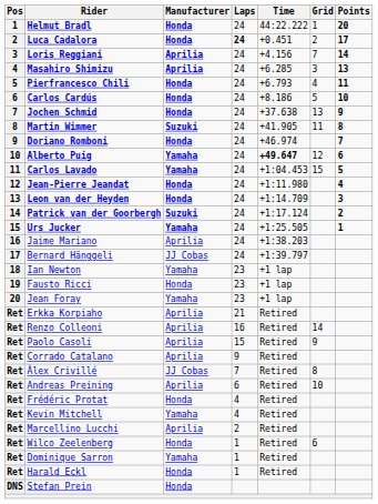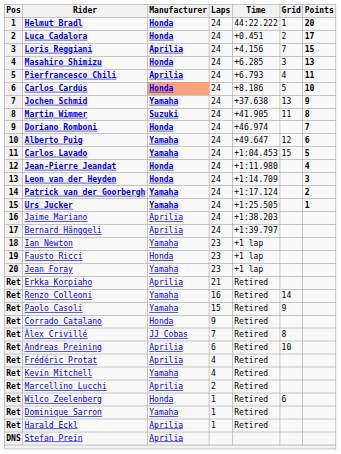 <table class="wikitable" style="font-size: 95%;">
 <tr>
 <th>Pos</th>
 <th>Rider</th>
 <th>Manufacturer</th>
 <th>Laps</th>
 <th>Time</th>
 <th>Grid</th>
 <th>Points</th>
 </tr>
 <tr>
 <th>1</th>
 <td> <strong><a href='#'>Helmut Bradl</a></strong></td>
 <td><strong><a href='#'>Honda</a></strong></td>
 <td>24</td>
 <td>44:22.222</td>
 <td>1</td>
 <td><strong>20</strong></td>
 </tr>
 <tr>
 <th>2</th>
 <td> <strong><a href='#'>Luca Cadalora</a></strong></td>
 <td><strong><a href='#'>Honda</a></strong></td>
-<td><strong>24</strong></td>
+<td>24</td>
 <td>+0.451</td>
 <td>2</td>
 <td><strong>17</strong></td>
 </tr>
 <tr>
 <th>3</th>
 <td> <strong><a href='#'>Loris Reggiani</a></strong></td>
 <td><strong><a href='#'>Aprilia</a></strong></td>
 <td>24</td>
 <td>+4.156</td>
 <td>7</td>
-<td><strong>14</strong></td>
+<td><strong>15</strong></td>
 </tr>
 <tr>
 <th>4</th>
 <td> <strong><a href='#'>Masahiro Shimizu</a></strong></td>
-<td><strong><a href='#'>Aprilia</a></strong></td>
+<td><strong><a href='#'>Honda</a></strong></td>
 <td>24</td>
 <td>+6.285</td>
 <td>3</td>
 <td><strong>13</strong></td>
 </tr>
 <tr>
 <th>5</th>
 <td> <strong><a href='#'>Pierfrancesco Chili</a></strong></td>
-<td><strong><a href='#'>Honda</a></strong></td>
+<td><strong><a href='#'>Aprilia</a></strong></td>
 <td>24</td>
 <td>+6.793</td>
 <td>4</td>
 <td><strong>11</strong></td>
 </tr>
 <tr>
 <th>6</th>
 <td> <strong><a href='#'>Carlos Cardús</a></strong></td>
-<td><strong><a href='#'>Honda</a></strong></td>
+<td style="background: lightsalmon;"><strong><a href='#'>Honda</a></strong></td>
 <td>24</td>
 <td>+8.186</td>
 <td>5</td>
 <td><strong>10</strong></td>
 </tr>
 <tr>
 <th>7</th>
 <td> <strong><a href='#'>Jochen Schmid</a></strong></td>
-<td><strong><a href='#'>Honda</a></strong></td>
+<td><strong><a href='#'>Yamaha</a></strong></td>
 <td>24</td>
 <td>+37.638</td>
 <td>13</td>
 <td><strong>9</strong></td>
 </tr>
 <tr>
 <th>8</th>
 <td> <strong><a href='#'>Martin Wimmer</a></strong></td>
 <td><strong><a href='#'>Suzuki</a></strong></td>
 <td>24</td>
 <td>+41.905</td>
 <td>11</td>
 <td><strong>8</strong></td>
 </tr>
 <tr>
 <th>9</th>
 <td> <strong><a href='#'>Doriano Romboni</a></strong></td>
 <td><strong><a href='#'>Honda</a></strong></td>
 <td>24</td>
 <td>+46.974</td>
 <td></td>
 <td><strong>7</strong></td>
 </tr>
 <tr>
 <th>10</th>
 <td> <strong><a href='#'>Alberto Puig</a></strong></td>
 <td><strong><a href='#'>Yamaha</a></strong></td>
 <td>24</td>
-<td><strong>+49.647</strong></td>
+<td>+49.647</td>
 <td>12</td>
 <td><strong>6</strong></td>
 </tr>
 <tr>
 <th>11</th>
 <td> <strong><a href='#'>Carlos Lavado</a></strong></td>
 <td><strong><a href='#'>Yamaha</a></strong></td>
 <td>24</td>
 <td>+1:04.453</td>
 <td>15</td>
 <td><strong>5</strong></td>
 </tr>
 <tr>
 <th>12</th>
 <td> <strong><a href='#'>Jean-Pierre Jeandat</a></strong></td>
 <td><strong><a href='#'>Honda</a></strong></td>
 <td>24</td>
 <td>+1:11.980</td>
 <td></td>
 <td><strong>4</strong></td>
 </tr>
 <tr>
 <th>13</th>
 <td> <strong><a href='#'>Leon van der Heyden</a></strong></td>
 <td><strong><a href='#'>Honda</a></strong></td>
 <td>24</td>
 <td>+1:14.709</td>
 <td></td>
 <td><strong>3</strong></td>
 </tr>
 <tr>
 <th>14</th>
 <td> <strong><a href='#'>Patrick van der Goorbergh</a></strong></td>
-<td><strong><a href='#'>Suzuki</a></strong></td>
+<td><strong><a href='#'>Yamaha</a></strong></td>
 <td>24</td>
 <td>+1:17.124</td>
 <td></td>
 <td><strong>2</strong></td>
 </tr>
 <tr>
 <th>15</th>
 <td> <strong><a href='#'>Urs Jucker</a></strong></td>
 <td><strong><a href='#'>Yamaha</a></strong></td>
 <td>24</td>
 <td>+1:25.505</td>
 <td></td>
 <td><strong>1</strong></td>
 </tr>
 <tr>
 <th>16</th>
 <td> <a href='#'>Jaime Mariano</a></td>
 <td><a href='#'>Aprilia</a></td>
 <td>24</td>
 <td>+1:38.203</td>
 <td></td>
 <td></td>
 </tr>
 <tr>
 <th>17</th>
 <td> <a href='#'>Bernard Hänggeli</a></td>
-<td><a href='#'>JJ Cobas</a></td>
+<td><a href='#'>Aprilia</a></td>
 <td>24</td>
 <td>+1:39.797</td>
 <td></td>
 <td></td>
 </tr>
 <tr>
 <th>18</th>
 <td> <a href='#'>Ian Newton</a></td>
 <td><a href='#'>Yamaha</a></td>
 <td>23</td>
 <td>+1 lap</td>
 <td></td>
 <td></td>
 </tr>
 <tr>
 <th>19</th>
 <td> <a href='#'>Fausto Ricci</a></td>
 <td><a href='#'>Honda</a></td>
 <td>23</td>
 <td>+1 lap</td>
 <td></td>
 <td></td>
 </tr>
 <tr>
 <th>20</th>
 <td> <a href='#'>Jean Foray</a></td>
 <td><a href='#'>Yamaha</a></td>
 <td>23</td>
 <td>+1 lap</td>
 <td></td>
 <td></td>
 </tr>
 <tr>
 <th>Ret</th>
 <td> <a href='#'>Erkka Korpiaho</a></td>
 <td><a href='#'>Aprilia</a></td>
 <td>21</td>
 <td>Retired</td>
 <td></td>
 <td></td>
 </tr>
 <tr>
 <th>Ret</th>
 <td> <a href='#'>Renzo Colleoni</a></td>
-<td><a href='#'>Aprilia</a></td>
+<td><a href='#'>Yamaha</a></td>
 <td>16</td>
 <td>Retired</td>
 <td>14</td>
 <td></td>
 </tr>
 <tr>
 <th>Ret</th>
 <td> <a href='#'>Paolo Casoli</a></td>
-<td><a href='#'>Aprilia</a></td>
+<td><a href='#'>Yamaha</a></td>
 <td>15</td>
 <td>Retired</td>
 <td>9</td>
 <td></td>
 </tr>
 <tr>
 <th>Ret</th>
 <td> <a href='#'>Corrado Catalano</a></td>
-<td><a href='#'>Aprilia</a></td>
+<td><a href='#'>Honda</a></td>
 <td>9</td>
 <td>Retired</td>
 <td></td>
 <td></td>
 </tr>
 <tr>
 <th>Ret</th>
 <td> <a href='#'>Àlex Crivillé</a></td>
 <td><a href='#'>JJ Cobas</a></td>
 <td>7</td>
 <td>Retired</td>
 <td>8</td>
 <td></td>
 </tr>
 <tr>
 <th>Ret</th>
 <td> <a href='#'>Andreas Preining</a></td>
 <td><a href='#'>Aprilia</a></td>
 <td>6</td>
 <td>Retired</td>
 <td>10</td>
 <td></td>
 </tr>
 <tr>
 <th>Ret</th>
 <td> <a href='#'>Frédéric Protat</a></td>
-<td><a href='#'>Honda</a></td>
+<td><a href='#'>Aprilia</a></td>
 <td>4</td>
 <td>Retired</td>
 <td></td>
 <td></td>
 </tr>
 <tr>
 <th>Ret</th>
 <td> <a href='#'>Kevin Mitchell</a></td>
 <td><a href='#'>Yamaha</a></td>
 <td>4</td>
 <td>Retired</td>
 <td></td>
 <td></td>
 </tr>
 <tr>
 <th>Ret</th>
 <td> <a href='#'>Marcellino Lucchi</a></td>
 <td><a href='#'>Aprilia</a></td>
 <td>2</td>
 <td>Retired</td>
 <td></td>
 <td></td>
 </tr>
 <tr>
 <th>Ret</th>
 <td> <a href='#'>Wilco Zeelenberg</a></td>
 <td><a href='#'>Honda</a></td>
 <td>1</td>
 <td>Retired</td>
 <td>6</td>
 <td></td>
 </tr>
 <tr>
 <th>Ret</th>
 <td> <a href='#'>Dominique Sarron</a></td>
 <td><a href='#'>Yamaha</a></td>
 <td>1</td>
 <td>Retired</td>
 <td></td>
 <td></td>
 </tr>
 <tr>
 <th>Ret</th>
 <td> <a href='#'>Harald Eckl</a></td>
-<td><a href='#'>Honda</a></td>
+<td><a href='#'>Aprilia</a></td>
 <td>1</td>
 <td>Retired</td>
 <td></td>
 <td></td>
 </tr>
 <tr>
 <th>DNS</th>
 <td> <a href='#'>Stefan Prein</a></td>
-<td><a href='#'>Honda</a></td>
+<td><a href='#'>Aprilia</a></td>
 <td></td>
 <td></td>
 <td></td>
 <td></td>
 </tr>
 <tr>
 <th colspan=7></th>
 </tr>
 </table>
